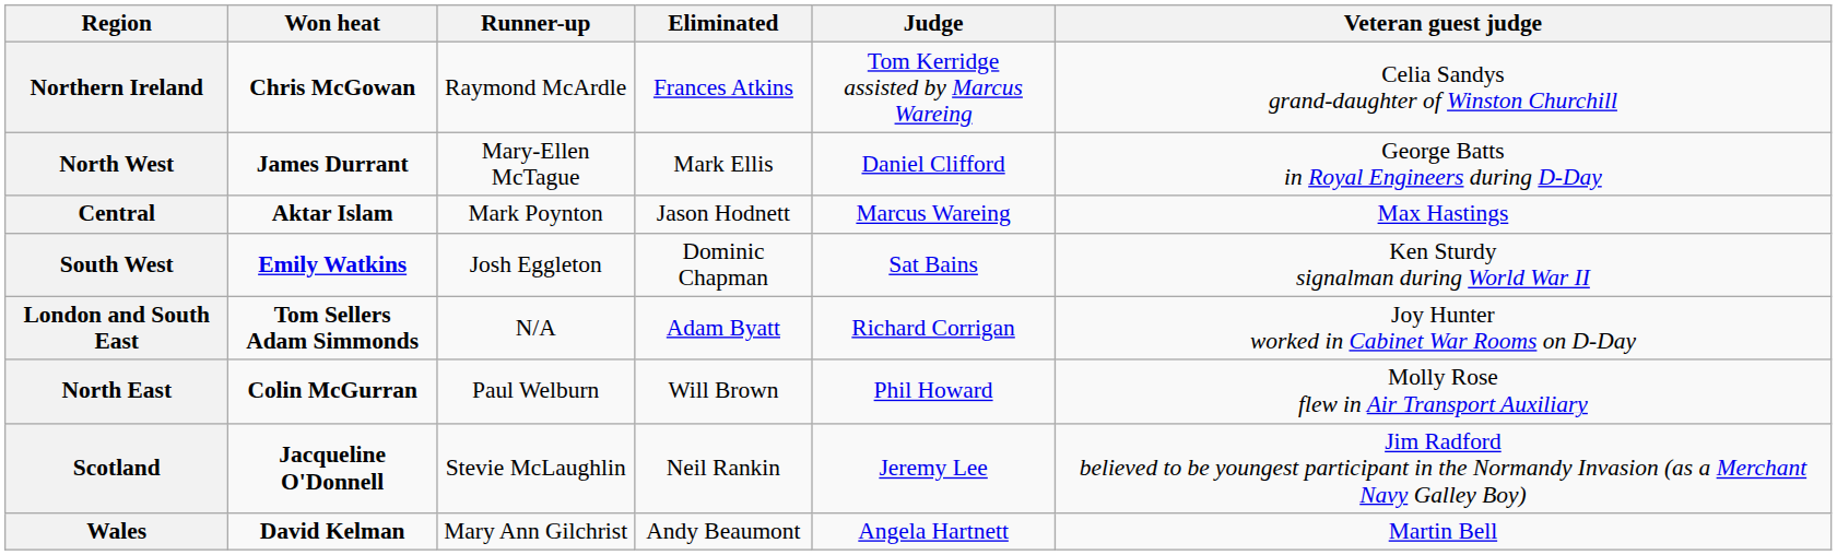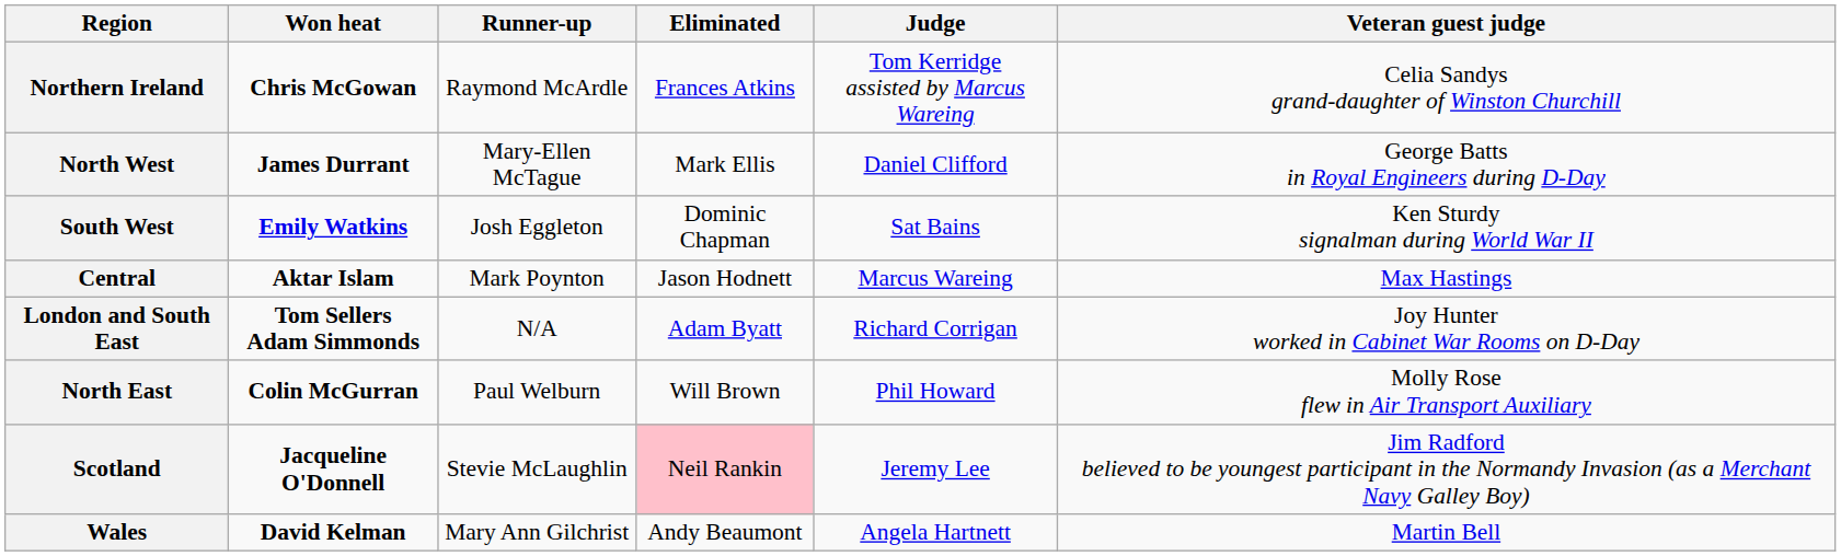 <table class="wikitable plainrowheaders sortable" style="text-align:center;">
 <tr>
 <th scope="col">Region</th>
 <th scope="col">Won heat</th>
 <th scope="col">Runner-up</th>
 <th scope="col">Eliminated</th>
 <th scope="col">Judge</th>
 <th scope="col">Veteran guest judge</th>
 </tr>
 <tr>
 <th scope="row">Northern Ireland</th>
 <td><strong>Chris McGowan</strong></td>
 <td>Raymond McArdle</td>
 <td><a href='#'>Frances Atkins</a></td>
 <td><a href='#'>Tom Kerridge</a><br><em>assisted by <a href='#'>Marcus Wareing</a></em></td>
 <td>Celia Sandys<br><em>grand-daughter of <a href='#'>Winston Churchill</a></em></td>
 </tr>
 <tr>
 <th scope="row">North West</th>
 <td><strong>James Durrant</strong></td>
 <td>Mary-Ellen McTague</td>
 <td>Mark Ellis</td>
 <td><a href='#'>Daniel Clifford</a></td>
 <td>George Batts<br><em>in <a href='#'>Royal Engineers</a> during <a href='#'>D-Day</a></em></td>
 </tr>
 <tr>
+<th scope="row">South West</th>
+<td><strong><a href='#'>Emily Watkins</a></strong></td>
+<td>Josh Eggleton</td>
+<td>Dominic Chapman</td>
+<td><a href='#'>Sat Bains</a></td>
+<td>Ken Sturdy<br><em>signalman during <a href='#'>World War II</a></em></td>
+</tr>
+<tr>
 <th scope="row">Central</th>
 <td><strong>Aktar Islam</strong></td>
 <td>Mark Poynton</td>
 <td>Jason Hodnett</td>
 <td><a href='#'>Marcus Wareing</a></td>
 <td><a href='#'>Max Hastings</a></td>
-</tr>
-<tr>
-<th scope="row">South West</th>
-<td><strong><a href='#'>Emily Watkins</a></strong></td>
-<td>Josh Eggleton</td>
-<td>Dominic Chapman</td>
-<td><a href='#'>Sat Bains</a></td>
-<td>Ken Sturdy<br><em>signalman during <a href='#'>World War II</a></em></td>
 </tr>
 <tr>
 <th scope="row">London and South East</th>
 <td><strong>Tom Sellers</strong><br><strong>Adam Simmonds</strong></td>
 <td>N/A</td>
 <td><a href='#'>Adam Byatt</a></td>
 <td><a href='#'>Richard Corrigan</a></td>
 <td>Joy Hunter<br><em>worked in <a href='#'>Cabinet War Rooms</a> on D-Day</em></td>
 </tr>
 <tr>
 <th scope="row">North East</th>
 <td><strong>Colin McGurran</strong></td>
 <td>Paul Welburn</td>
 <td>Will Brown</td>
 <td><a href='#'>Phil Howard</a></td>
 <td>Molly Rose<br><em>flew in <a href='#'>Air Transport Auxiliary</a></em></td>
 </tr>
 <tr>
 <th scope="row">Scotland</th>
 <td><strong>Jacqueline O'Donnell</strong></td>
 <td>Stevie McLaughlin</td>
-<td>Neil Rankin</td>
+<td style="background: pink;">Neil Rankin</td>
 <td><a href='#'>Jeremy Lee</a></td>
 <td><a href='#'>Jim Radford</a><br><em>believed to be youngest participant in the Normandy Invasion (as a <a href='#'>Merchant Navy</a> Galley Boy)</em></td>
 </tr>
 <tr>
 <th scope="row">Wales</th>
 <td><strong>David Kelman</strong></td>
 <td>Mary Ann Gilchrist</td>
 <td>Andy Beaumont</td>
 <td><a href='#'>Angela Hartnett</a></td>
 <td><a href='#'>Martin Bell</a></td>
 </tr>
 </table>
